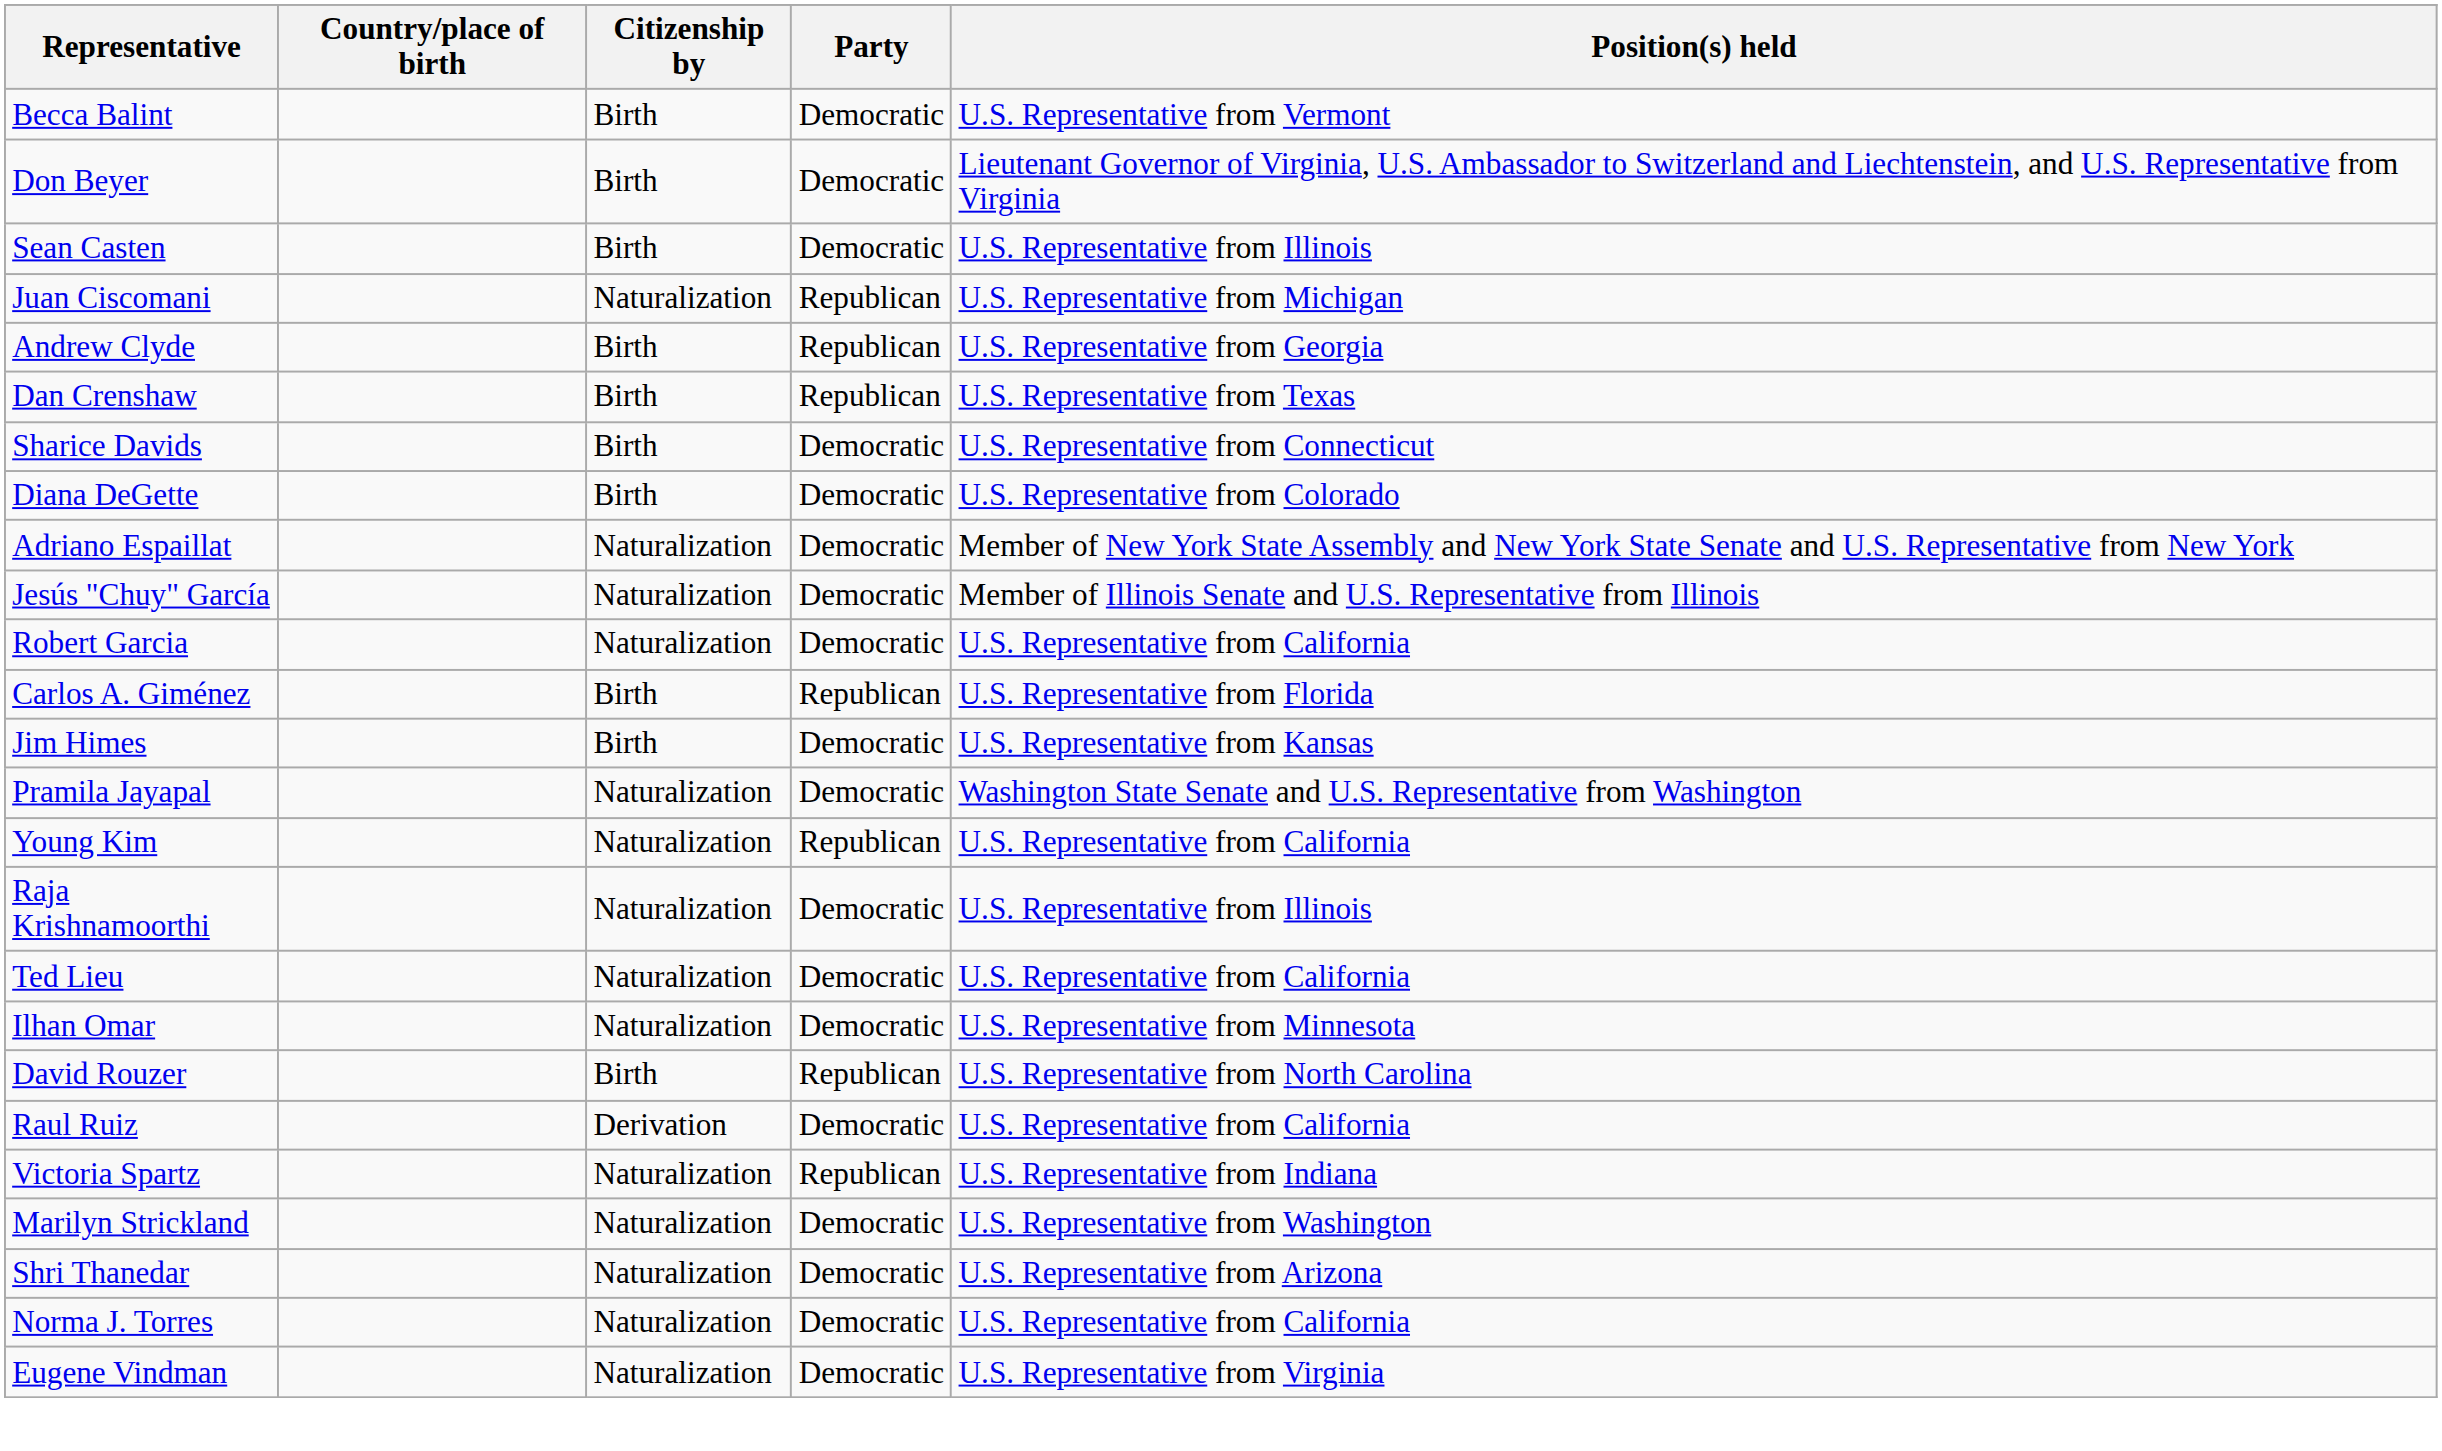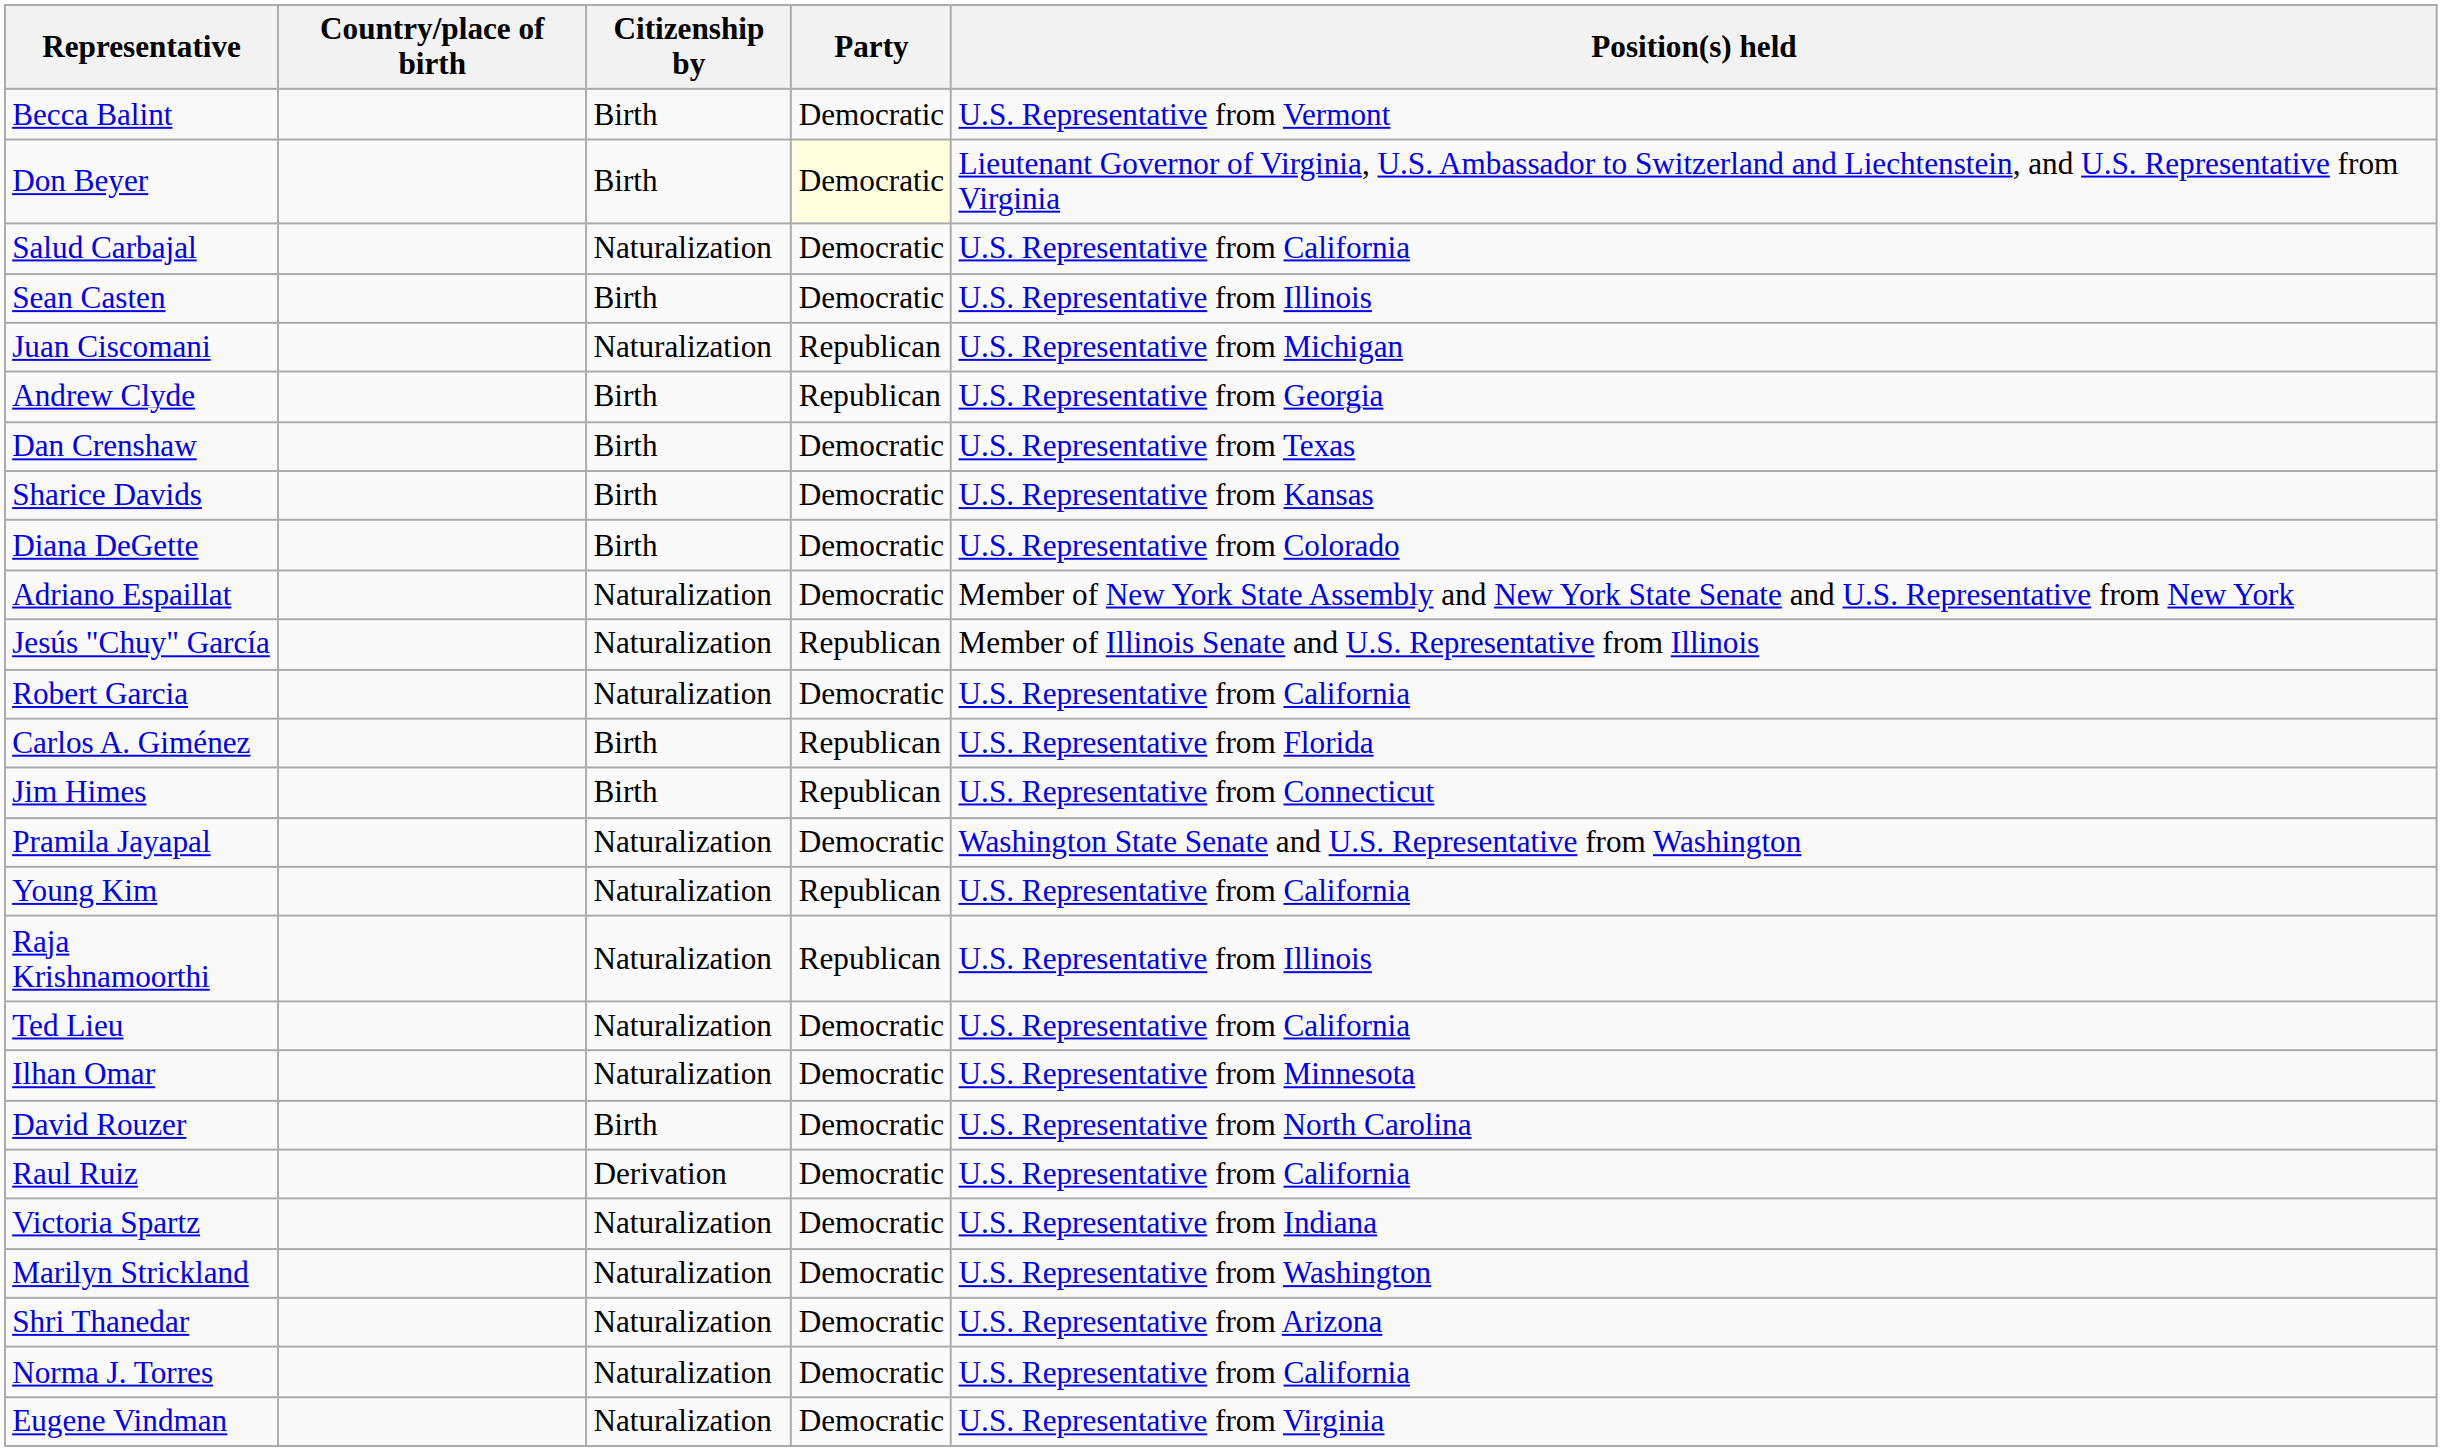 <table class="wikitable sortable">
 <tr>
 <th>Representative</th>
 <th>Country/place of birth</th>
 <th>Citizenship by</th>
 <th>Party</th>
 <th>Position(s) held</th>
 </tr>
 <tr>
 <td><a href='#'>Becca Balint</a></td>
 <td></td>
 <td>Birth</td>
 <td>Democratic</td>
 <td><a href='#'>U.S. Representative</a> from <a href='#'>Vermont</a></td>
 </tr>
 <tr>
 <td><a href='#'>Don Beyer</a></td>
 <td></td>
 <td>Birth</td>
+<td style="background: lightyellow;">Democratic</td>
+<td><a href='#'>Lieutenant Governor of Virginia</a>, <a href='#'>U.S. Ambassador to Switzerland and Liechtenstein</a>, and <a href='#'>U.S. Representative</a> from <a href='#'>Virginia</a></td>
+</tr>
+<tr>
+<td><a href='#'>Salud Carbajal</a></td>
+<td></td>
+<td>Naturalization</td>
 <td>Democratic</td>
-<td><a href='#'>Lieutenant Governor of Virginia</a>, <a href='#'>U.S. Ambassador to Switzerland and Liechtenstein</a>, and <a href='#'>U.S. Representative</a> from <a href='#'>Virginia</a></td>
+<td><a href='#'>U.S. Representative</a> from <a href='#'>California</a></td>
 </tr>
 <tr>
 <td><a href='#'>Sean Casten</a></td>
 <td></td>
 <td>Birth</td>
 <td>Democratic</td>
 <td><a href='#'>U.S. Representative</a> from <a href='#'>Illinois</a></td>
 </tr>
 <tr>
 <td><a href='#'>Juan Ciscomani</a></td>
 <td></td>
 <td>Naturalization</td>
 <td>Republican</td>
 <td><a href='#'>U.S. Representative</a> from <a href='#'>Michigan</a></td>
 </tr>
 <tr>
 <td><a href='#'>Andrew Clyde</a></td>
 <td></td>
 <td>Birth</td>
 <td>Republican</td>
 <td><a href='#'>U.S. Representative</a> from <a href='#'>Georgia</a></td>
 </tr>
 <tr>
 <td><a href='#'>Dan Crenshaw</a></td>
 <td></td>
 <td>Birth</td>
-<td>Republican</td>
+<td>Democratic</td>
 <td><a href='#'>U.S. Representative</a> from <a href='#'>Texas</a></td>
 </tr>
 <tr>
 <td><a href='#'>Sharice Davids</a></td>
 <td></td>
 <td>Birth</td>
 <td>Democratic</td>
-<td><a href='#'>U.S. Representative</a> from <a href='#'>Connecticut</a></td>
+<td><a href='#'>U.S. Representative</a> from <a href='#'>Kansas</a></td>
 </tr>
 <tr>
 <td><a href='#'>Diana DeGette</a></td>
 <td></td>
 <td>Birth</td>
 <td>Democratic</td>
 <td><a href='#'>U.S. Representative</a> from <a href='#'>Colorado</a></td>
 </tr>
 <tr>
 <td><a href='#'>Adriano Espaillat</a></td>
 <td></td>
 <td>Naturalization</td>
 <td>Democratic</td>
 <td>Member of <a href='#'>New York State Assembly</a> and <a href='#'>New York State Senate</a> and <a href='#'>U.S. Representative</a> from <a href='#'>New York</a></td>
 </tr>
 <tr>
 <td><a href='#'>Jesús "Chuy" García</a></td>
 <td></td>
 <td>Naturalization</td>
-<td>Democratic</td>
+<td>Republican</td>
 <td>Member of <a href='#'>Illinois Senate</a> and <a href='#'>U.S. Representative</a> from <a href='#'>Illinois</a></td>
 </tr>
 <tr>
 <td><a href='#'>Robert Garcia</a></td>
 <td></td>
 <td>Naturalization</td>
 <td>Democratic</td>
 <td><a href='#'>U.S. Representative</a> from <a href='#'>California</a></td>
 </tr>
 <tr>
 <td><a href='#'>Carlos A. Giménez</a></td>
 <td></td>
 <td>Birth</td>
 <td>Republican</td>
 <td><a href='#'>U.S. Representative</a> from <a href='#'>Florida</a></td>
 </tr>
 <tr>
 <td><a href='#'>Jim Himes</a></td>
 <td></td>
 <td>Birth</td>
-<td>Democratic</td>
-<td><a href='#'>U.S. Representative</a> from <a href='#'>Kansas</a></td>
+<td>Republican</td>
+<td><a href='#'>U.S. Representative</a> from <a href='#'>Connecticut</a></td>
 </tr>
 <tr>
 <td><a href='#'>Pramila Jayapal</a></td>
 <td></td>
 <td>Naturalization</td>
 <td>Democratic</td>
 <td><a href='#'>Washington State Senate</a> and <a href='#'>U.S. Representative</a> from <a href='#'>Washington</a></td>
 </tr>
 <tr>
 <td><a href='#'>Young Kim</a></td>
 <td></td>
 <td>Naturalization</td>
 <td>Republican</td>
 <td><a href='#'>U.S. Representative</a> from <a href='#'>California</a></td>
 </tr>
 <tr>
 <td><a href='#'>Raja Krishnamoorthi</a></td>
 <td></td>
 <td>Naturalization</td>
-<td>Democratic</td>
+<td>Republican</td>
 <td><a href='#'>U.S. Representative</a> from <a href='#'>Illinois</a></td>
 </tr>
 <tr>
 <td><a href='#'>Ted Lieu</a></td>
 <td></td>
 <td>Naturalization</td>
 <td>Democratic</td>
 <td><a href='#'>U.S. Representative</a> from <a href='#'>California</a></td>
 </tr>
 <tr>
 <td><a href='#'>Ilhan Omar</a></td>
 <td></td>
 <td>Naturalization</td>
 <td>Democratic</td>
 <td><a href='#'>U.S. Representative</a> from <a href='#'>Minnesota</a></td>
 </tr>
 <tr>
 <td><a href='#'>David Rouzer</a></td>
 <td></td>
 <td>Birth</td>
-<td>Republican</td>
+<td>Democratic</td>
 <td><a href='#'>U.S. Representative</a> from <a href='#'>North Carolina</a></td>
 </tr>
 <tr>
 <td><a href='#'>Raul Ruiz</a></td>
 <td></td>
 <td>Derivation</td>
 <td>Democratic</td>
 <td><a href='#'>U.S. Representative</a> from <a href='#'>California</a></td>
 </tr>
 <tr>
 <td><a href='#'>Victoria Spartz</a></td>
 <td></td>
 <td>Naturalization</td>
-<td>Republican</td>
+<td>Democratic</td>
 <td><a href='#'>U.S. Representative</a> from <a href='#'>Indiana</a></td>
 </tr>
 <tr>
 <td><a href='#'>Marilyn Strickland</a></td>
 <td></td>
 <td>Naturalization</td>
 <td>Democratic</td>
 <td><a href='#'>U.S. Representative</a> from <a href='#'>Washington</a></td>
 </tr>
 <tr>
 <td><a href='#'>Shri Thanedar</a></td>
 <td></td>
 <td>Naturalization</td>
 <td>Democratic</td>
 <td><a href='#'>U.S. Representative</a> from <a href='#'>Arizona</a></td>
 </tr>
 <tr>
 <td><a href='#'>Norma J. Torres</a></td>
 <td></td>
 <td>Naturalization</td>
 <td>Democratic</td>
 <td><a href='#'>U.S. Representative</a> from <a href='#'>California</a></td>
 </tr>
 <tr>
 <td><a href='#'>Eugene Vindman</a></td>
 <td></td>
 <td>Naturalization</td>
 <td>Democratic</td>
 <td><a href='#'>U.S. Representative</a> from <a href='#'>Virginia</a></td>
 </tr>
 </table>
